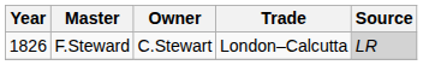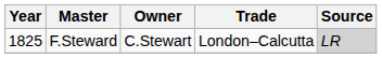 <table class=" wikitable">
 <tr>
 <th>Year</th>
 <th>Master</th>
 <th>Owner</th>
 <th>Trade</th>
 <th>Source</th>
 </tr>
 <tr>
-<td>1826</td>
+<td>1825</td>
 <td>F.Steward</td>
 <td>C.Stewart</td>
 <td>London–Calcutta</td>
 <td style="background: lightgrey;"><em>LR</em></td>
 </tr>
 <tr>
 </tr>
 </table>
